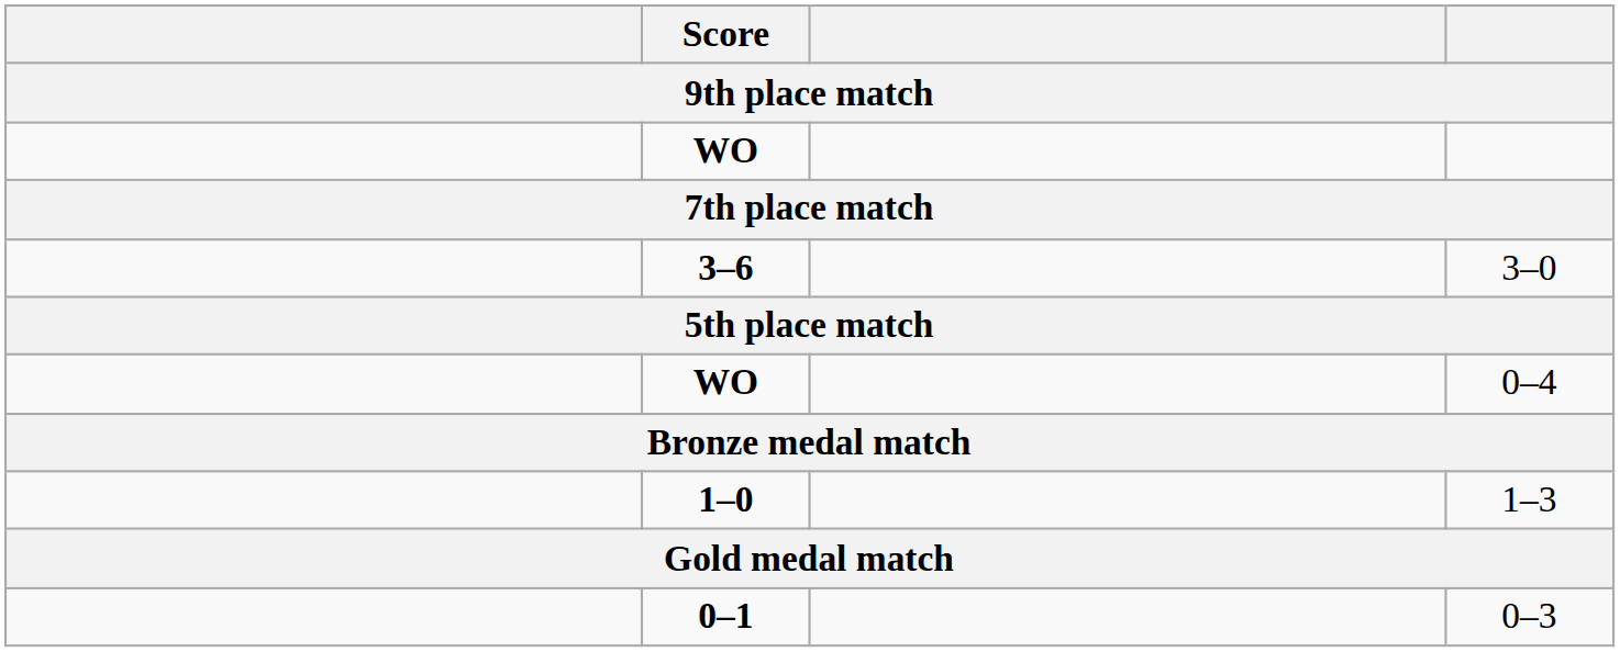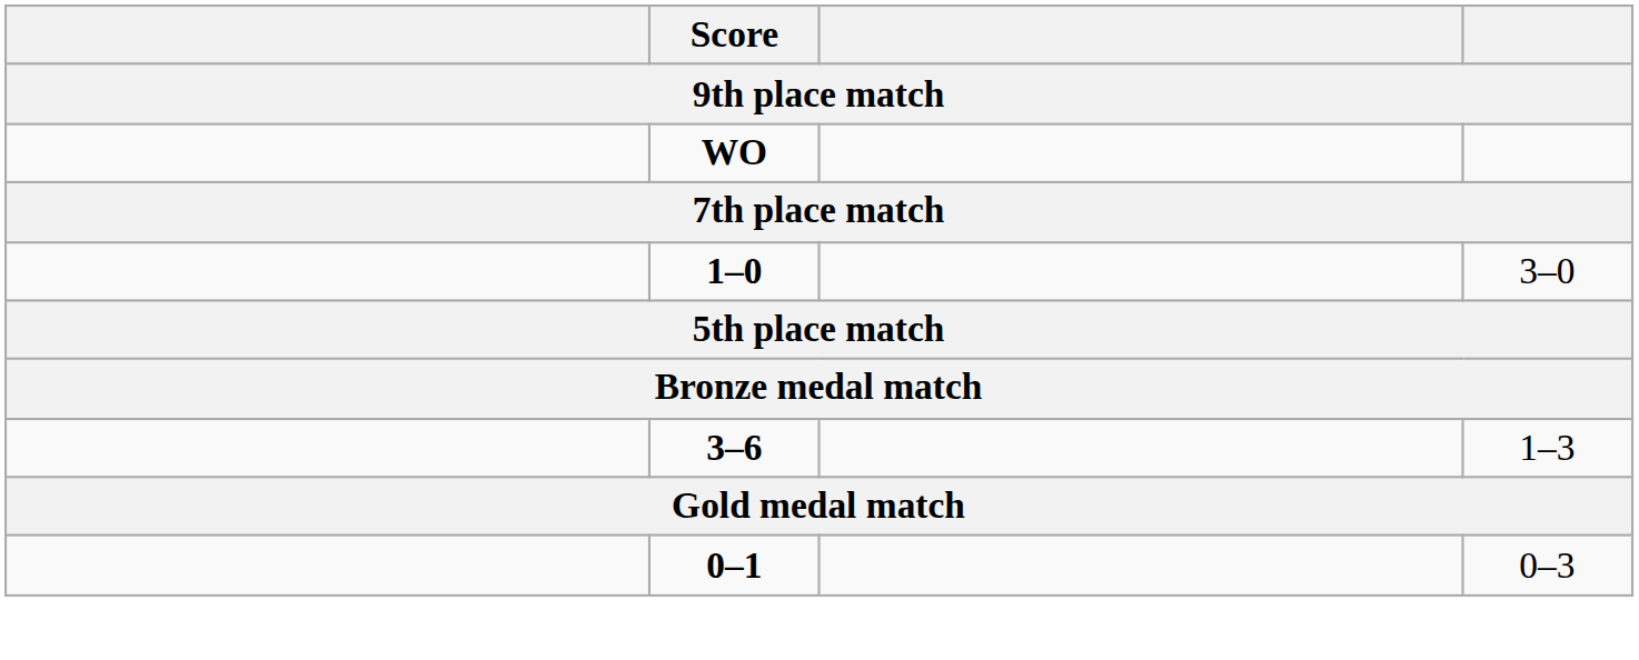 <table class="wikitable" style="text-align: center; ">
 <tr>
 <th align="right" width="270"></th>
 <th width="65">Score</th>
 <th align="left" width="270"></th>
 <th width="65"></th>
 </tr>
 <tr>
 <th colspan="4">9th place match</th>
 </tr>
 <tr>
 <td align="left"></td>
 <td><strong>WO</strong></td>
 <td align="left"><strong></strong></td>
 <td></td>
 </tr>
 <tr>
 <th colspan="4">7th place match</th>
 </tr>
 <tr>
 <td align="left"><strong></strong></td>
-<td><strong>3–6</strong></td>
+<td><strong>1–0</strong></td>
 <td align="left"></td>
 <td>3–0 <strong></strong></td>
 </tr>
 <tr>
 <th colspan="4">5th place match</th>
 </tr>
 <tr>
-<td align="left"></td>
-<td><strong>WO</strong></td>
-<td align="left"><strong></strong></td>
-<td>0–4 <strong></strong></td>
-</tr>
-<tr>
 <th colspan="4">Bronze medal match</th>
 </tr>
 <tr>
 <td align="left"></td>
-<td><strong>1–0</strong></td>
+<td><strong>3–6</strong></td>
 <td align="left"><strong></strong></td>
 <td>1–3 <strong></strong></td>
 </tr>
 <tr>
 <th colspan="4">Gold medal match</th>
 </tr>
 <tr>
 <td align="left"></td>
 <td><strong>0–1</strong></td>
 <td align="left"><strong></strong></td>
 <td>0–3 <strong></strong></td>
 </tr>
 </table>
